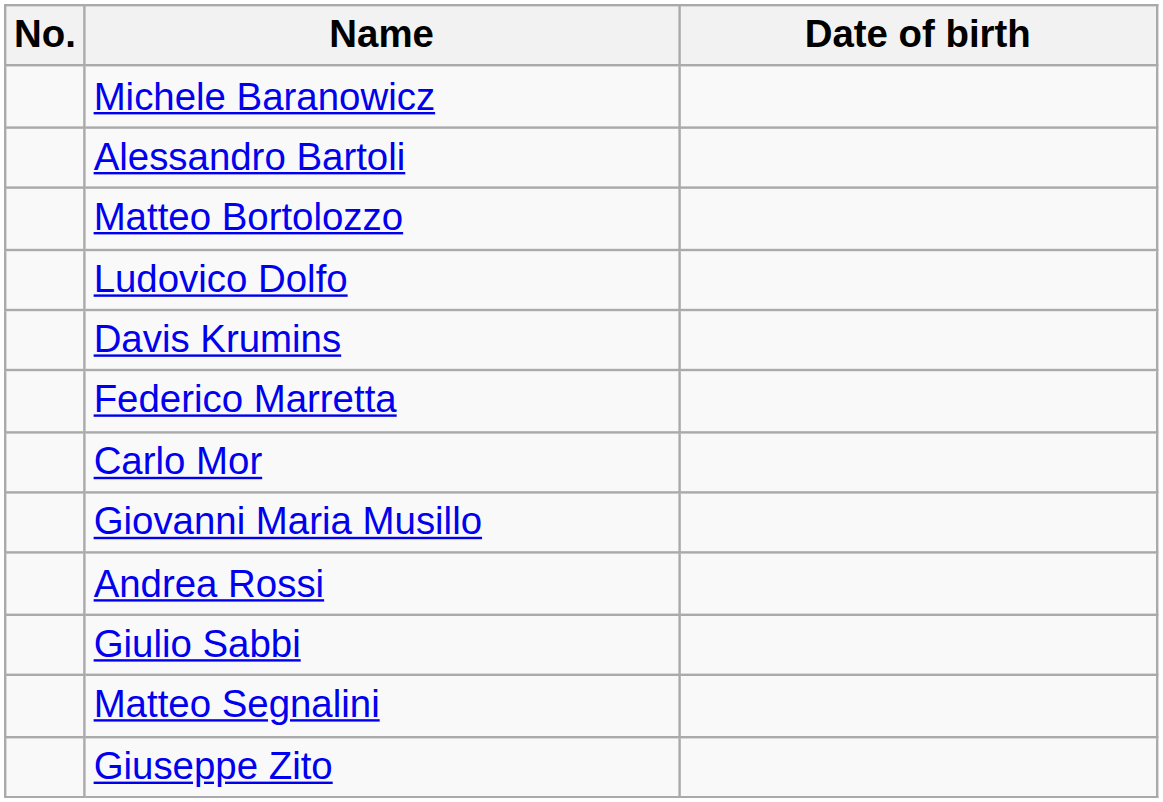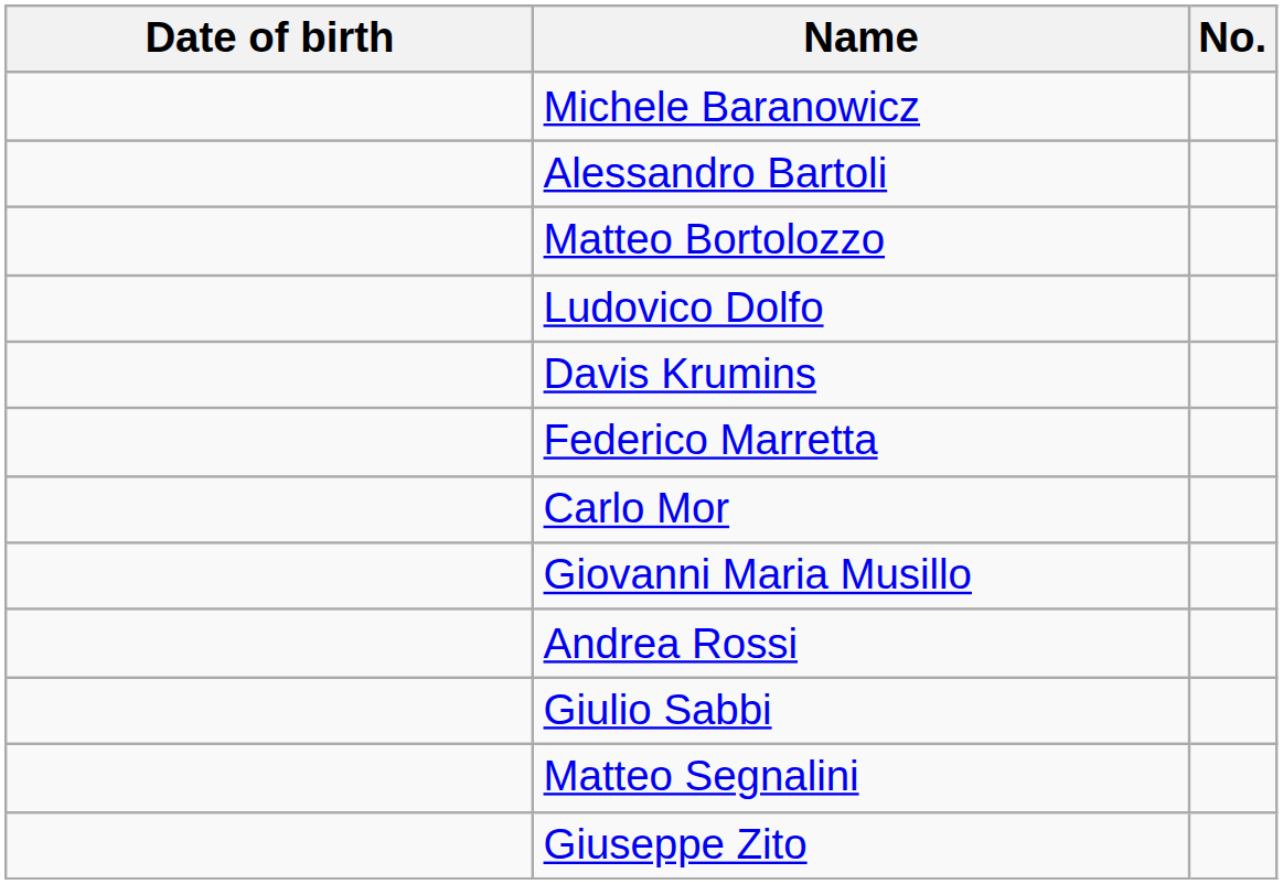 <table class="wikitable sortable" style="font-size:100%; text-align:center;">
 <tr>
+<th style=width:12em>Date of birth</th>
+<th style=width:15em>Name</th>
 <th>No.</th>
-<th style=width:15em>Name</th>
-<th style=width:12em>Date of birth</th>
 </tr>
 <tr>
+<td align=right></td>
+<td align=left><a href='#'>Michele Baranowicz</a></td>
 <td></td>
-<td align=left><a href='#'>Michele Baranowicz</a></td>
-<td align=right></td>
 </tr>
 <tr>
+<td align=right></td>
+<td align=left><a href='#'>Alessandro Bartoli</a></td>
 <td></td>
-<td align=left><a href='#'>Alessandro Bartoli</a></td>
-<td align=right></td>
 </tr>
 <tr>
+<td align=right></td>
+<td align=left><a href='#'>Matteo Bortolozzo</a></td>
 <td></td>
-<td align=left><a href='#'>Matteo Bortolozzo</a></td>
-<td align=right></td>
 </tr>
 <tr>
+<td align=right></td>
+<td align=left><a href='#'>Ludovico Dolfo</a></td>
 <td></td>
-<td align=left><a href='#'>Ludovico Dolfo</a></td>
-<td align=right></td>
 </tr>
 <tr>
+<td align=right></td>
+<td align=left><a href='#'>Davis Krumins</a></td>
 <td></td>
-<td align=left><a href='#'>Davis Krumins</a></td>
-<td align=right></td>
 </tr>
 <tr>
+<td align=right></td>
+<td align=left><a href='#'>Federico Marretta</a></td>
 <td></td>
-<td align=left><a href='#'>Federico Marretta</a></td>
-<td align=right></td>
 </tr>
 <tr>
+<td align=right></td>
+<td align=left><a href='#'>Carlo Mor</a></td>
 <td></td>
-<td align=left><a href='#'>Carlo Mor</a></td>
-<td align=right></td>
 </tr>
 <tr>
+<td align=right></td>
+<td align=left><a href='#'>Giovanni Maria Musillo</a></td>
 <td></td>
-<td align=left><a href='#'>Giovanni Maria Musillo</a></td>
-<td align=right></td>
 </tr>
 <tr>
+<td align=right></td>
+<td align=left><a href='#'>Andrea Rossi</a></td>
 <td></td>
-<td align=left><a href='#'>Andrea Rossi</a></td>
-<td align=right></td>
 </tr>
 <tr>
+<td align=right></td>
+<td align=left><a href='#'>Giulio Sabbi</a></td>
 <td></td>
-<td align=left><a href='#'>Giulio Sabbi</a></td>
-<td align=right></td>
 </tr>
 <tr>
+<td align=right></td>
+<td align=left><a href='#'>Matteo Segnalini</a></td>
 <td></td>
-<td align=left><a href='#'>Matteo Segnalini</a></td>
-<td align=right></td>
 </tr>
 <tr>
+<td align=right></td>
+<td align=left><a href='#'>Giuseppe Zito</a></td>
 <td></td>
-<td align=left><a href='#'>Giuseppe Zito</a></td>
-<td align=right></td>
 </tr>
 </table>
